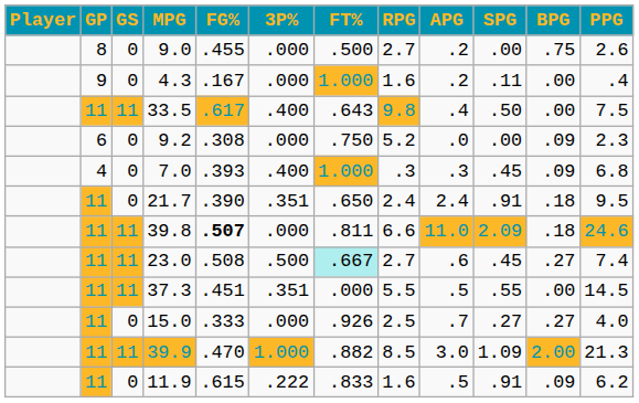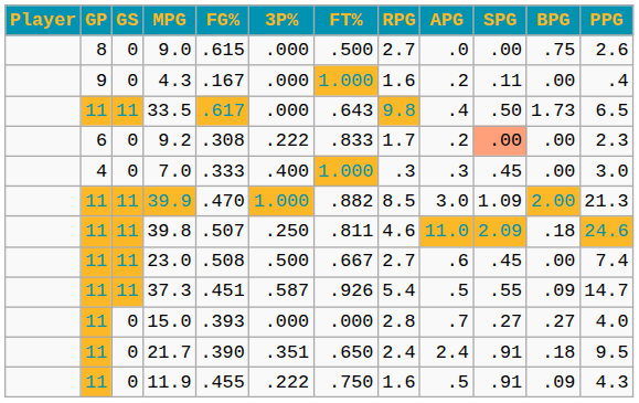 <table class="wikitable sortable" style="text-align:right;">
 <tr>
 <th style="background:#0093B1; color:#FDB827">Player</th>
 <th style="background:#0093B1; color:#FDB827">GP</th>
 <th style="background:#0093B1; color:#FDB827">GS</th>
 <th style="background:#0093B1; color:#FDB827">MPG</th>
 <th style="background:#0093B1; color:#FDB827">FG%</th>
 <th style="background:#0093B1; color:#FDB827">3P%</th>
 <th style="background:#0093B1; color:#FDB827">FT%</th>
 <th style="background:#0093B1; color:#FDB827">RPG</th>
 <th style="background:#0093B1; color:#FDB827">APG</th>
 <th style="background:#0093B1; color:#FDB827">SPG</th>
 <th style="background:#0093B1; color:#FDB827">BPG</th>
 <th style="background:#0093B1; color:#FDB827">PPG</th>
 </tr>
 <tr>
 <td></td>
 <td>8</td>
 <td>0</td>
 <td>9.0</td>
-<td>.455</td>
+<td>.615</td>
 <td>.000</td>
 <td>.500</td>
 <td>2.7</td>
-<td>.2</td>
+<td>.0</td>
 <td>.00</td>
 <td>.75</td>
 <td>2.6</td>
 </tr>
 <tr>
 <td></td>
 <td>9</td>
 <td>0</td>
 <td>4.3</td>
 <td>.167</td>
 <td>.000</td>
 <td style="background:#FDB827;color:#0093B1;">1.000</td>
 <td>1.6</td>
 <td>.2</td>
 <td>.11</td>
 <td>.00</td>
 <td>.4</td>
 </tr>
 <tr>
 <td></td>
 <td style="background:#FDB827;color:#0093B1;">11</td>
 <td style="background:#FDB827;color:#0093B1;">11</td>
 <td>33.5</td>
 <td style="background:#FDB827;color:#0093B1;">.617</td>
-<td>.400</td>
+<td>.000</td>
 <td>.643</td>
 <td style="background:#FDB827;color:#0093B1;">9.8</td>
 <td>.4</td>
 <td>.50</td>
-<td>.00</td>
-<td>7.5</td>
+<td>1.73</td>
+<td>6.5</td>
 </tr>
 <tr>
 <td></td>
 <td>6</td>
 <td>0</td>
 <td>9.2</td>
 <td>.308</td>
-<td>.000</td>
-<td>.750</td>
-<td>5.2</td>
-<td>.0</td>
+<td>.222</td>
+<td>.833</td>
+<td>1.7</td>
+<td>.2</td>
+<td style="background: lightsalmon;">.00</td>
 <td>.00</td>
-<td>.09</td>
 <td>2.3</td>
 </tr>
 <tr>
 <td></td>
 <td>4</td>
 <td>0</td>
 <td>7.0</td>
-<td>.393</td>
+<td>.333</td>
 <td>.400</td>
 <td style="background:#FDB827;color:#0093B1;">1.000</td>
 <td>.3</td>
 <td>.3</td>
 <td>.45</td>
+<td>.00</td>
+<td>3.0</td>
+</tr>
+<tr>
+<td></td>
+<td style="background:#FDB827;color:#0093B1;">11</td>
+<td style="background:#FDB827;color:#0093B1;">11</td>
+<td style="background:#FDB827;color:#0093B1;">39.9</td>
+<td>.470</td>
+<td style="background:#FDB827;color:#0093B1;">1.000</td>
+<td>.882</td>
+<td>8.5</td>
+<td>3.0</td>
+<td>1.09</td>
+<td style="background:#FDB827;color:#0093B1;">2.00</td>
+<td>21.3</td>
+</tr>
+<tr>
+<td></td>
+<td style="background:#FDB827;color:#0093B1;">11</td>
+<td style="background:#FDB827;color:#0093B1;">11</td>
+<td>39.8</td>
+<td>.507</td>
+<td>.250</td>
+<td>.811</td>
+<td>4.6</td>
+<td style="background:#FDB827;color:#0093B1;">11.0</td>
+<td style="background:#FDB827;color:#0093B1;">2.09</td>
+<td>.18</td>
+<td style="background:#FDB827;color:#0093B1;">24.6</td>
+</tr>
+<tr>
+<td></td>
+<td style="background:#FDB827;color:#0093B1;">11</td>
+<td style="background:#FDB827;color:#0093B1;">11</td>
+<td>23.0</td>
+<td>.508</td>
+<td>.500</td>
+<td>.667</td>
+<td>2.7</td>
+<td>.6</td>
+<td>.45</td>
+<td>.00</td>
+<td>7.4</td>
+</tr>
+<tr>
+<td></td>
+<td style="background:#FDB827;color:#0093B1;">11</td>
+<td style="background:#FDB827;color:#0093B1;">11</td>
+<td>37.3</td>
+<td>.451</td>
+<td>.587</td>
+<td>.926</td>
+<td>5.4</td>
+<td>.5</td>
+<td>.55</td>
 <td>.09</td>
-<td>6.8</td>
+<td>14.7</td>
+</tr>
+<tr>
+<td></td>
+<td style="background:#FDB827;color:#0093B1;">11</td>
+<td>0</td>
+<td>15.0</td>
+<td>.393</td>
+<td>.000</td>
+<td>.000</td>
+<td>2.8</td>
+<td>.7</td>
+<td>.27</td>
+<td>.27</td>
+<td>4.0</td>
 </tr>
 <tr>
 <td></td>
 <td style="background:#FDB827;color:#0093B1;">11</td>
 <td>0</td>
 <td>21.7</td>
 <td>.390</td>
 <td>.351</td>
 <td>.650</td>
 <td>2.4</td>
 <td>2.4</td>
 <td>.91</td>
 <td>.18</td>
 <td>9.5</td>
 </tr>
 <tr>
 <td></td>
 <td style="background:#FDB827;color:#0093B1;">11</td>
-<td style="background:#FDB827;color:#0093B1;">11</td>
-<td>39.8</td>
-<td><strong>.507</strong></td>
-<td>.000</td>
-<td>.811</td>
-<td>6.6</td>
-<td style="background:#FDB827;color:#0093B1;">11.0</td>
-<td style="background:#FDB827;color:#0093B1;">2.09</td>
-<td>.18</td>
-<td style="background:#FDB827;color:#0093B1;">24.6</td>
-</tr>
-<tr>
-<td></td>
-<td style="background:#FDB827;color:#0093B1;">11</td>
-<td style="background:#FDB827;color:#0093B1;">11</td>
-<td>23.0</td>
-<td>.508</td>
-<td>.500</td>
-<td style="background: paleturquoise;">.667</td>
-<td>2.7</td>
-<td>.6</td>
-<td>.45</td>
-<td>.27</td>
-<td>7.4</td>
-</tr>
-<tr>
-<td></td>
-<td style="background:#FDB827;color:#0093B1;">11</td>
-<td style="background:#FDB827;color:#0093B1;">11</td>
-<td>37.3</td>
-<td>.451</td>
-<td>.351</td>
-<td>.000</td>
-<td>5.5</td>
-<td>.5</td>
-<td>.55</td>
-<td>.00</td>
-<td>14.5</td>
-</tr>
-<tr>
-<td></td>
-<td style="background:#FDB827;color:#0093B1;">11</td>
-<td>0</td>
-<td>15.0</td>
-<td>.333</td>
-<td>.000</td>
-<td>.926</td>
-<td>2.5</td>
-<td>.7</td>
-<td>.27</td>
-<td>.27</td>
-<td>4.0</td>
-</tr>
-<tr>
-<td></td>
-<td style="background:#FDB827;color:#0093B1;">11</td>
-<td style="background:#FDB827;color:#0093B1;">11</td>
-<td style="background:#FDB827;color:#0093B1;">39.9</td>
-<td>.470</td>
-<td style="background:#FDB827;color:#0093B1;">1.000</td>
-<td>.882</td>
-<td>8.5</td>
-<td>3.0</td>
-<td>1.09</td>
-<td style="background:#FDB827;color:#0093B1;">2.00</td>
-<td>21.3</td>
-</tr>
-<tr>
-<td></td>
-<td style="background:#FDB827;color:#0093B1;">11</td>
 <td>0</td>
 <td>11.9</td>
-<td>.615</td>
+<td>.455</td>
 <td>.222</td>
-<td>.833</td>
+<td>.750</td>
 <td>1.6</td>
 <td>.5</td>
 <td>.91</td>
 <td>.09</td>
-<td>6.2</td>
+<td>4.3</td>
 </tr>
 </table>
